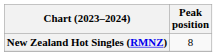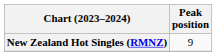 <table class="wikitable sortable plainrowheaders" style="text-align:center">
 <tr>
 <th scope="col">Chart (2023–2024)</th>
 <th scope="col">Peak<br> position</th>
 </tr>
 <tr>
 <th scope="row">New Zealand Hot Singles (<a href='#'>RMNZ</a>)</th>
-<td>8</td>
+<td>9</td>
 </tr>
 <tr>
 </tr>
 <tr>
 </tr>
 <tr>
 </tr>
 <tr>
 </tr>
 <tr>
 </tr>
 </table>
